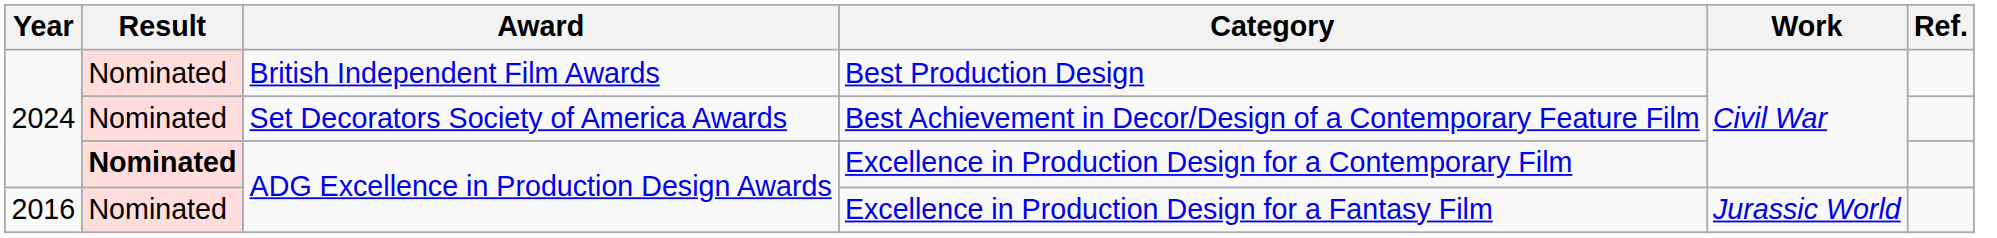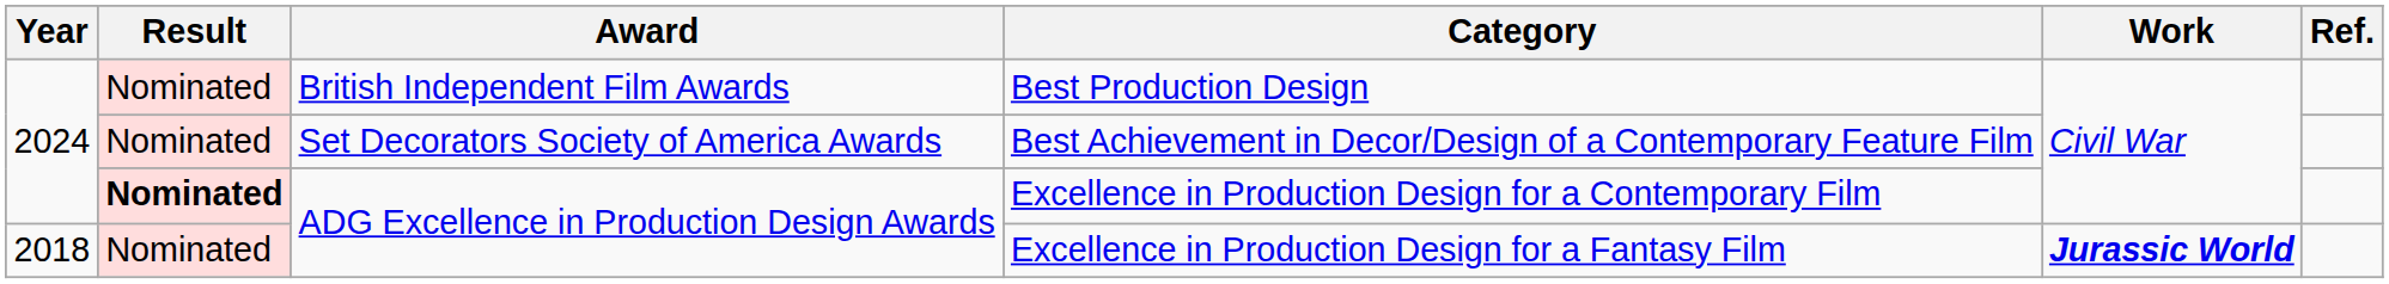 <table class="wikitable">
 <tr>
 <th>Year</th>
 <th>Result</th>
 <th>Award</th>
 <th>Category</th>
 <th>Work</th>
 <th>Ref.</th>
 </tr>
 <tr>
 <td rowspan="3">2024</td>
 <td style="background: #ffdddd">Nominated</td>
 <td><a href='#'>British Independent Film Awards</a></td>
 <td><a href='#'>Best Production Design</a></td>
 <td rowspan="3"><em><a href='#'>Civil War</a></em></td>
 <td></td>
 </tr>
 <tr>
 <td style="background: #ffdddd">Nominated</td>
 <td><a href='#'>Set Decorators Society of America Awards</a></td>
 <td><a href='#'>Best Achievement in Decor/Design of a Contemporary Feature Film</a></td>
 <td></td>
 </tr>
 <tr>
 <td style="background: #ffdddd"><strong>Nominated</strong></td>
 <td rowspan="2"><a href='#'>ADG Excellence in Production Design Awards</a></td>
 <td><a href='#'>Excellence in Production Design for a Contemporary Film</a></td>
 <td></td>
 </tr>
 <tr>
-<td>2016</td>
+<td>2018</td>
 <td style="background: #ffdddd">Nominated</td>
 <td><a href='#'>Excellence in Production Design for a Fantasy Film</a></td>
-<td><em><a href='#'>Jurassic World</a></em></td>
+<td><strong><em><a href='#'>Jurassic World</a></em></strong></td>
 <td></td>
 </tr>
 </table>
